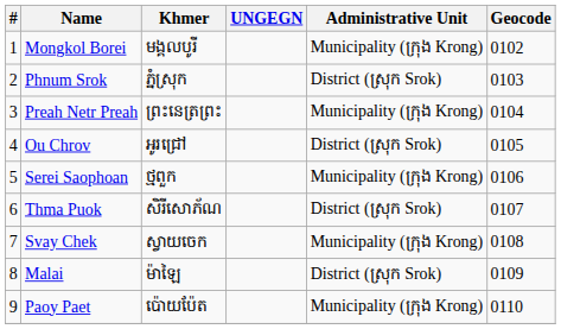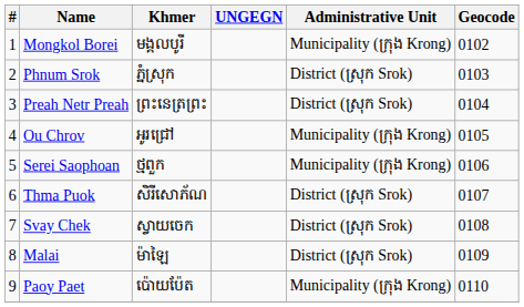 <table class="wikitable sortable">
 <tr>
 <th>#</th>
 <th>Name</th>
 <th>Khmer</th>
 <th><a href='#'>UNGEGN</a></th>
 <th>Administrative Unit</th>
 <th>Geocode</th>
 </tr>
 <tr>
 <td>1</td>
 <td><a href='#'>Mongkol Borei</a></td>
 <td>មង្គលបូរី</td>
 <td></td>
 <td>Municipality (ក្រុង Krong)</td>
 <td>0102</td>
 </tr>
 <tr>
 <td>2</td>
 <td><a href='#'>Phnum Srok</a></td>
 <td>ភ្នំស្រុក</td>
 <td></td>
 <td>District (ស្រុក Srok)</td>
 <td>0103</td>
 </tr>
 <tr>
 <td>3</td>
 <td><a href='#'>Preah Netr Preah</a></td>
 <td>ព្រះនេត្រព្រះ</td>
 <td></td>
-<td>Municipality (ក្រុង Krong)</td>
+<td>District (ស្រុក Srok)</td>
 <td>0104</td>
 </tr>
 <tr>
 <td>4</td>
 <td><a href='#'>Ou Chrov</a></td>
 <td>អូរជ្រៅ</td>
 <td></td>
-<td>District (ស្រុក Srok)</td>
+<td>Municipality (ក្រុង Krong)</td>
 <td>0105</td>
 </tr>
 <tr>
 <td>5</td>
 <td><a href='#'>Serei Saophoan</a></td>
 <td>ថ្មពួក</td>
 <td></td>
 <td>Municipality (ក្រុង Krong)</td>
 <td>0106</td>
 </tr>
 <tr>
 <td>6</td>
 <td><a href='#'>Thma Puok</a></td>
 <td>សិរីសោភ័ណ</td>
 <td></td>
 <td>District (ស្រុក Srok)</td>
 <td>0107</td>
 </tr>
 <tr>
 <td>7</td>
 <td><a href='#'>Svay Chek</a></td>
 <td>ស្វាយចេក</td>
 <td></td>
-<td>Municipality (ក្រុង Krong)</td>
+<td>District (ស្រុក Srok)</td>
 <td>0108</td>
 </tr>
 <tr>
 <td>8</td>
 <td><a href='#'>Malai</a></td>
 <td>ម៉ាឡៃ</td>
 <td></td>
 <td>District (ស្រុក Srok)</td>
 <td>0109</td>
 </tr>
 <tr>
 <td>9</td>
 <td><a href='#'>Paoy Paet</a></td>
 <td>ប៉ោយប៉ែត</td>
 <td></td>
 <td>Municipality (ក្រុង Krong)</td>
 <td>0110</td>
 </tr>
 <tr>
 </tr>
 </table>
